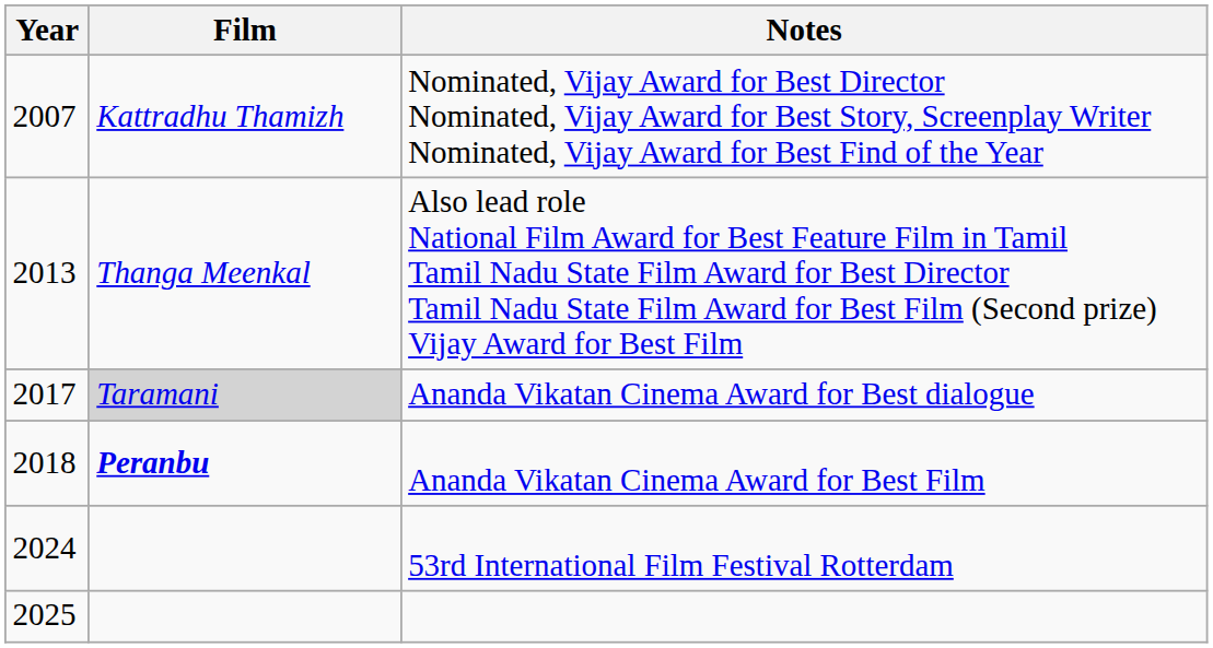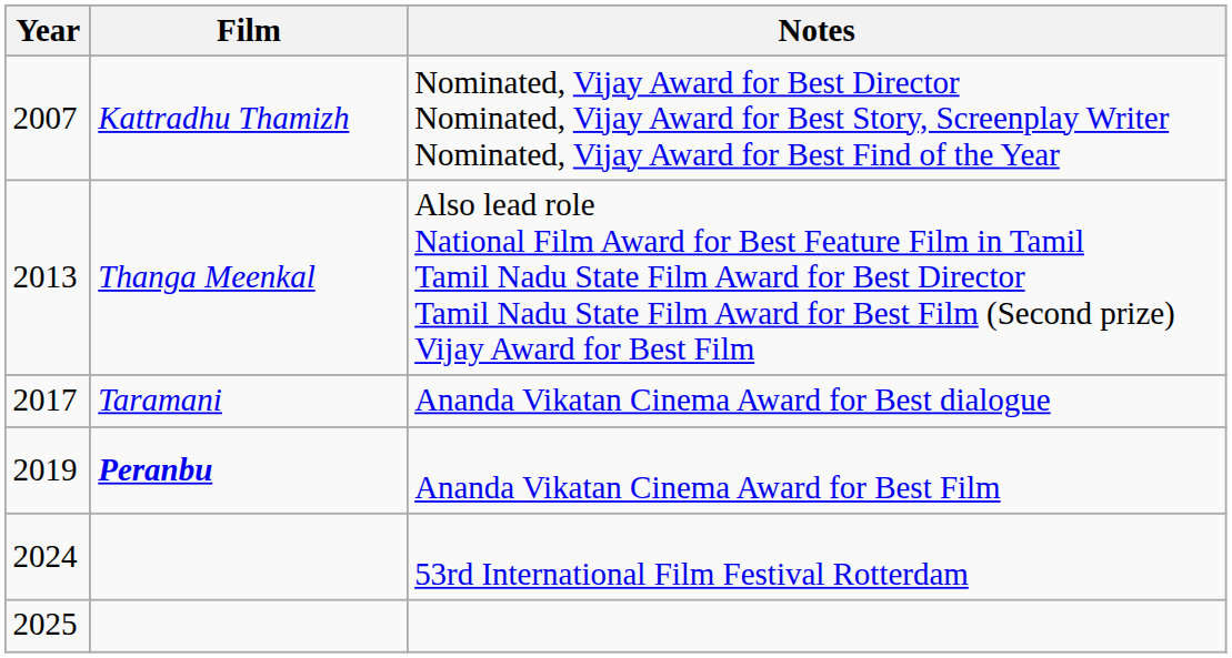 <table class="wikitable sortable">
 <tr>
 <th rowspan="2" style="width:35px;">Year</th>
 <th rowspan="2" style="width:150px;">Film</th>
 <th rowspan="2"  style="text-align:center; width:400px;" class="unsortable">Notes</th>
 </tr>
 <tr>
 </tr>
 <tr>
 <td>2007</td>
 <td><em><a href='#'>Kattradhu Thamizh</a></em></td>
 <td>Nominated, <a href='#'>Vijay Award for Best Director</a><br>Nominated, <a href='#'>Vijay Award for Best Story, Screenplay Writer</a><br>Nominated, <a href='#'>Vijay Award for Best Find of the Year</a></td>
 </tr>
 <tr>
 <td>2013</td>
 <td><em><a href='#'>Thanga Meenkal</a></em></td>
 <td>Also lead role<br><a href='#'>National Film Award for Best Feature Film in Tamil</a><br><a href='#'>Tamil Nadu State Film Award for Best Director</a><br><a href='#'>Tamil Nadu State Film Award for Best Film</a> (Second prize) <br><a href='#'>Vijay Award for Best Film</a></td>
 </tr>
 <tr>
 <td>2017</td>
-<td style="background: lightgrey;"><em><a href='#'>Taramani</a></em></td>
+<td><em><a href='#'>Taramani</a></em></td>
 <td><a href='#'>Ananda Vikatan Cinema Award for Best dialogue</a></td>
 </tr>
 <tr>
-<td>2018</td>
+<td>2019</td>
 <td><strong><em><a href='#'>Peranbu</a></em></strong></td>
 <td><br><a href='#'>Ananda Vikatan Cinema Award for Best Film</a></td>
 </tr>
 <tr>
 <td>2024</td>
 <td></td>
 <td><br><a href='#'>53rd International Film Festival Rotterdam</a></td>
 </tr>
 <tr>
 <td>2025</td>
 <td></td>
 <td></td>
 </tr>
 </table>
